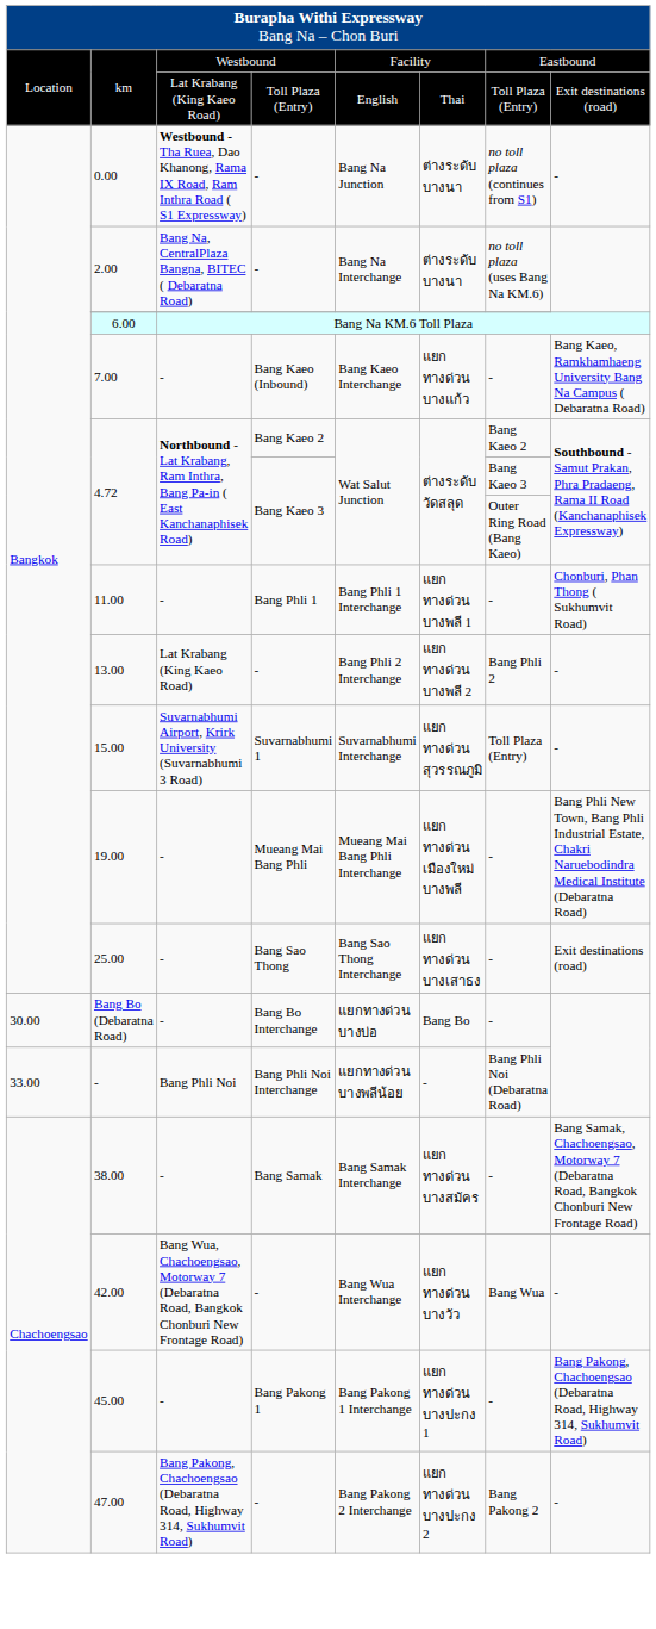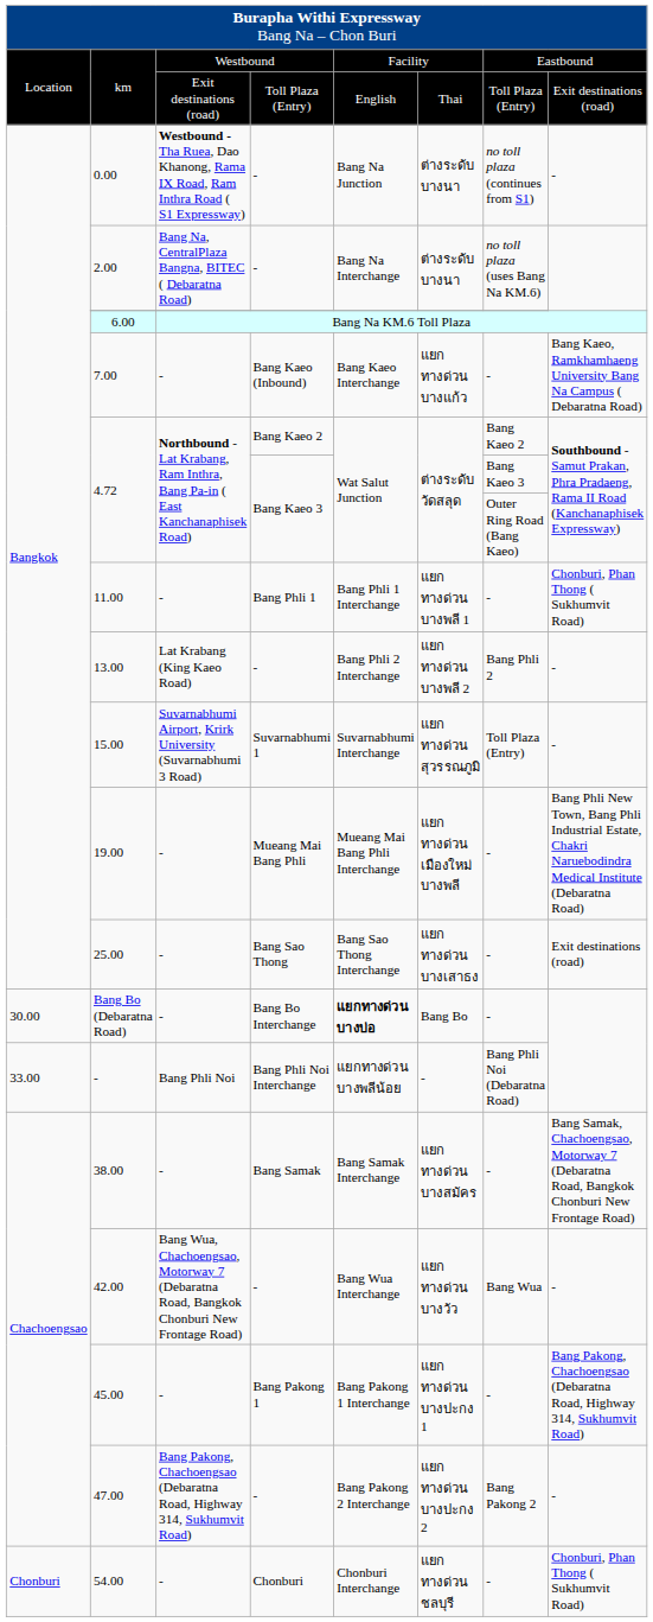 <table class="wikitable" style="margin-left:1em; margin-bottom:1em; color:black; font-size:90%;">
 <tr style="background:#003f87; text-align:center; color:white; font-size:120%;">
 <td colspan="8"><strong> Burapha Withi Expressway</strong><br>Bang Na – Chon Buri</td>
 </tr>
 <tr bgcolor="000000" align="center" style="color: white">
 <td rowspan="2">Location</td>
 <td rowspan="2">km</td>
 <td colspan="2">Westbound</td>
 <td colspan="2">Facility</td>
 <td colspan="2">Eastbound</td>
 </tr>
 <tr bgcolor="000000" align="center" style="color: white">
-<td>Lat Krabang (King Kaeo Road)</td>
+<td>Exit destinations (road)</td>
 <td>Toll Plaza (Entry)</td>
 <td>English</td>
 <td>Thai</td>
 <td>Toll Plaza (Entry)</td>
 <td>Exit destinations (road)</td>
 </tr>
 <tr>
 <td rowspan="14"><a href='#'>Bangkok</a></td>
 <td>0.00</td>
 <td><strong>Westbound -</strong> <a href='#'>Tha Ruea</a>, Dao Khanong, <a href='#'>Rama IX Road</a>, <a href='#'>Ram Inthra Road</a> ( <a href='#'>S1 Expressway</a>)</td>
 <td>-</td>
 <td>Bang Na Junction</td>
 <td>ต่างระดับบางนา</td>
 <td><em>no toll plaza</em><br>(continues from <a href='#'>S1</a>)</td>
 <td>-</td>
 </tr>
 <tr>
 <td>2.00</td>
 <td><a href='#'>Bang Na</a>, <a href='#'>CentralPlaza Bangna</a>, <a href='#'>BITEC</a> ( <a href='#'>Debaratna Road</a>)</td>
 <td>-</td>
 <td>Bang Na Interchange</td>
 <td>ต่างระดับบางนา</td>
 <td><em>no toll plaza</em><br>(uses Bang Na KM.6)</td>
 </tr>
 <tr>
 </tr>
 <tr>
 </tr>
 <tr align="center" bgcolor="D5FFFF">
 <td>6.00</td>
 <td colspan="6">Bang Na KM.6 Toll Plaza</td>
 </tr>
 <tr>
 <td>7.00</td>
 <td>-</td>
 <td>Bang Kaeo (Inbound)</td>
 <td>Bang Kaeo Interchange</td>
 <td>แยกทางด่วนบางแก้ว</td>
 <td>-</td>
 <td>Bang Kaeo, <a href='#'>Ramkhamhaeng University Bang Na Campus</a> ( Debaratna Road)</td>
 </tr>
 <tr>
 <td rowspan="3">4.72</td>
 <td rowspan="3"><strong>Northbound</strong> - <a href='#'>Lat Krabang</a>, <a href='#'>Ram Inthra</a>, <a href='#'>Bang Pa-in</a> ( <a href='#'>East Kanchanaphisek Road</a>)</td>
 <td>Bang Kaeo 2</td>
 <td rowspan="3">Wat Salut Junction</td>
 <td rowspan="3">ต่างระดับวัดสลุด</td>
 <td>Bang Kaeo 2</td>
 <td rowspan="3"><strong>Southbound</strong> - <a href='#'>Samut Prakan</a>, <a href='#'>Phra Pradaeng</a>, <a href='#'>Rama II Road</a> (<a href='#'>Kanchanaphisek Expressway</a>)</td>
 </tr>
 <tr>
 <td rowspan="2">Bang Kaeo 3</td>
 <td>Bang Kaeo 3</td>
 </tr>
 <tr>
 <td>Outer Ring Road (Bang Kaeo)</td>
 </tr>
 <tr>
 <td>11.00</td>
 <td>-</td>
 <td>Bang Phli 1</td>
 <td>Bang Phli 1 Interchange</td>
 <td>แยกทางด่วนบางพลี 1</td>
 <td>-</td>
 <td><a href='#'>Chonburi</a>, <a href='#'>Phan Thong</a> ( Sukhumvit Road)</td>
 </tr>
 <tr>
 <td>13.00</td>
 <td>Lat Krabang (King Kaeo Road)</td>
 <td>-</td>
 <td>Bang Phli 2 Interchange</td>
 <td>แยกทางด่วนบางพลี 2</td>
 <td>Bang Phli 2</td>
 <td>-</td>
 </tr>
 <tr>
 <td>15.00</td>
 <td><a href='#'>Suvarnabhumi Airport</a>, <a href='#'>Krirk University</a> (Suvarnabhumi 3 Road)</td>
 <td>Suvarnabhumi 1</td>
 <td>Suvarnabhumi Interchange</td>
 <td>แยกทางด่วนสุวรรณภูมิ</td>
 <td>Toll Plaza (Entry)</td>
 <td>-</td>
 </tr>
 <tr>
 <td>19.00</td>
 <td>-</td>
 <td>Mueang Mai Bang Phli</td>
 <td>Mueang Mai Bang Phli Interchange</td>
 <td>แยกทางด่วนเมืองใหม่บางพลี</td>
 <td>-</td>
 <td>Bang Phli New Town, Bang Phli Industrial Estate, <a href='#'>Chakri Naruebodindra Medical Institute</a> (Debaratna Road)</td>
 </tr>
 <tr>
 <td>25.00</td>
 <td>-</td>
 <td>Bang Sao Thong</td>
 <td>Bang Sao Thong Interchange</td>
 <td>แยกทางด่วนบางเสาธง</td>
 <td>-</td>
 <td>Exit destinations (road)</td>
 </tr>
 <tr>
 <td>30.00</td>
 <td><a href='#'>Bang Bo</a> (Debaratna Road)</td>
 <td>-</td>
 <td>Bang Bo Interchange</td>
-<td>แยกทางด่วนบางบ่อ</td>
+<td><strong>แยกทางด่วนบางบ่อ</strong></td>
 <td>Bang Bo</td>
 <td>-</td>
 </tr>
 <tr>
 <td>33.00</td>
 <td>-</td>
 <td>Bang Phli Noi</td>
 <td>Bang Phli Noi Interchange</td>
 <td>แยกทางด่วนบางพลีน้อย</td>
 <td>-</td>
 <td>Bang Phli Noi (Debaratna Road)</td>
 </tr>
 <tr>
 <td rowspan="4"><a href='#'>Chachoengsao</a></td>
 <td>38.00</td>
 <td>-</td>
 <td>Bang Samak</td>
 <td>Bang Samak Interchange</td>
 <td>แยกทางด่วนบางสมัคร</td>
 <td>-</td>
 <td>Bang Samak, <a href='#'>Chachoengsao</a>,  <a href='#'>Motorway 7</a> (Debaratna Road, Bangkok Chonburi New Frontage Road)</td>
 </tr>
 <tr>
 <td>42.00</td>
 <td>Bang Wua, <a href='#'>Chachoengsao</a>,  <a href='#'>Motorway 7</a> (Debaratna Road, Bangkok Chonburi New Frontage Road)</td>
 <td>-</td>
 <td>Bang Wua Interchange</td>
 <td>แยกทางด่วนบางวัว</td>
 <td>Bang Wua</td>
 <td>-</td>
 </tr>
 <tr>
 <td>45.00</td>
 <td>-</td>
 <td>Bang Pakong 1</td>
 <td>Bang Pakong 1 Interchange</td>
 <td>แยกทางด่วนบางปะกง 1</td>
 <td>-</td>
 <td><a href='#'>Bang Pakong</a>, <a href='#'>Chachoengsao</a> (Debaratna Road, Highway 314, <a href='#'>Sukhumvit Road</a>)</td>
 </tr>
 <tr>
 <td>47.00</td>
 <td><a href='#'>Bang Pakong</a>, <a href='#'>Chachoengsao</a> (Debaratna Road, Highway 314, <a href='#'>Sukhumvit Road</a>)</td>
 <td>-</td>
 <td>Bang Pakong  2 Interchange</td>
 <td>แยกทางด่วนบางปะกง 2</td>
 <td>Bang Pakong 2</td>
 <td>-</td>
 </tr>
+<tr>
+<td><a href='#'>Chonburi</a></td>
+<td>54.00</td>
+<td>-</td>
+<td>Chonburi</td>
+<td>Chonburi Interchange</td>
+<td>แยกทางด่วนชลบุรี</td>
+<td>-</td>
+<td><a href='#'>Chonburi</a>, <a href='#'>Phan Thong</a> ( Sukhumvit Road)</td>
+</tr>
 </table>
